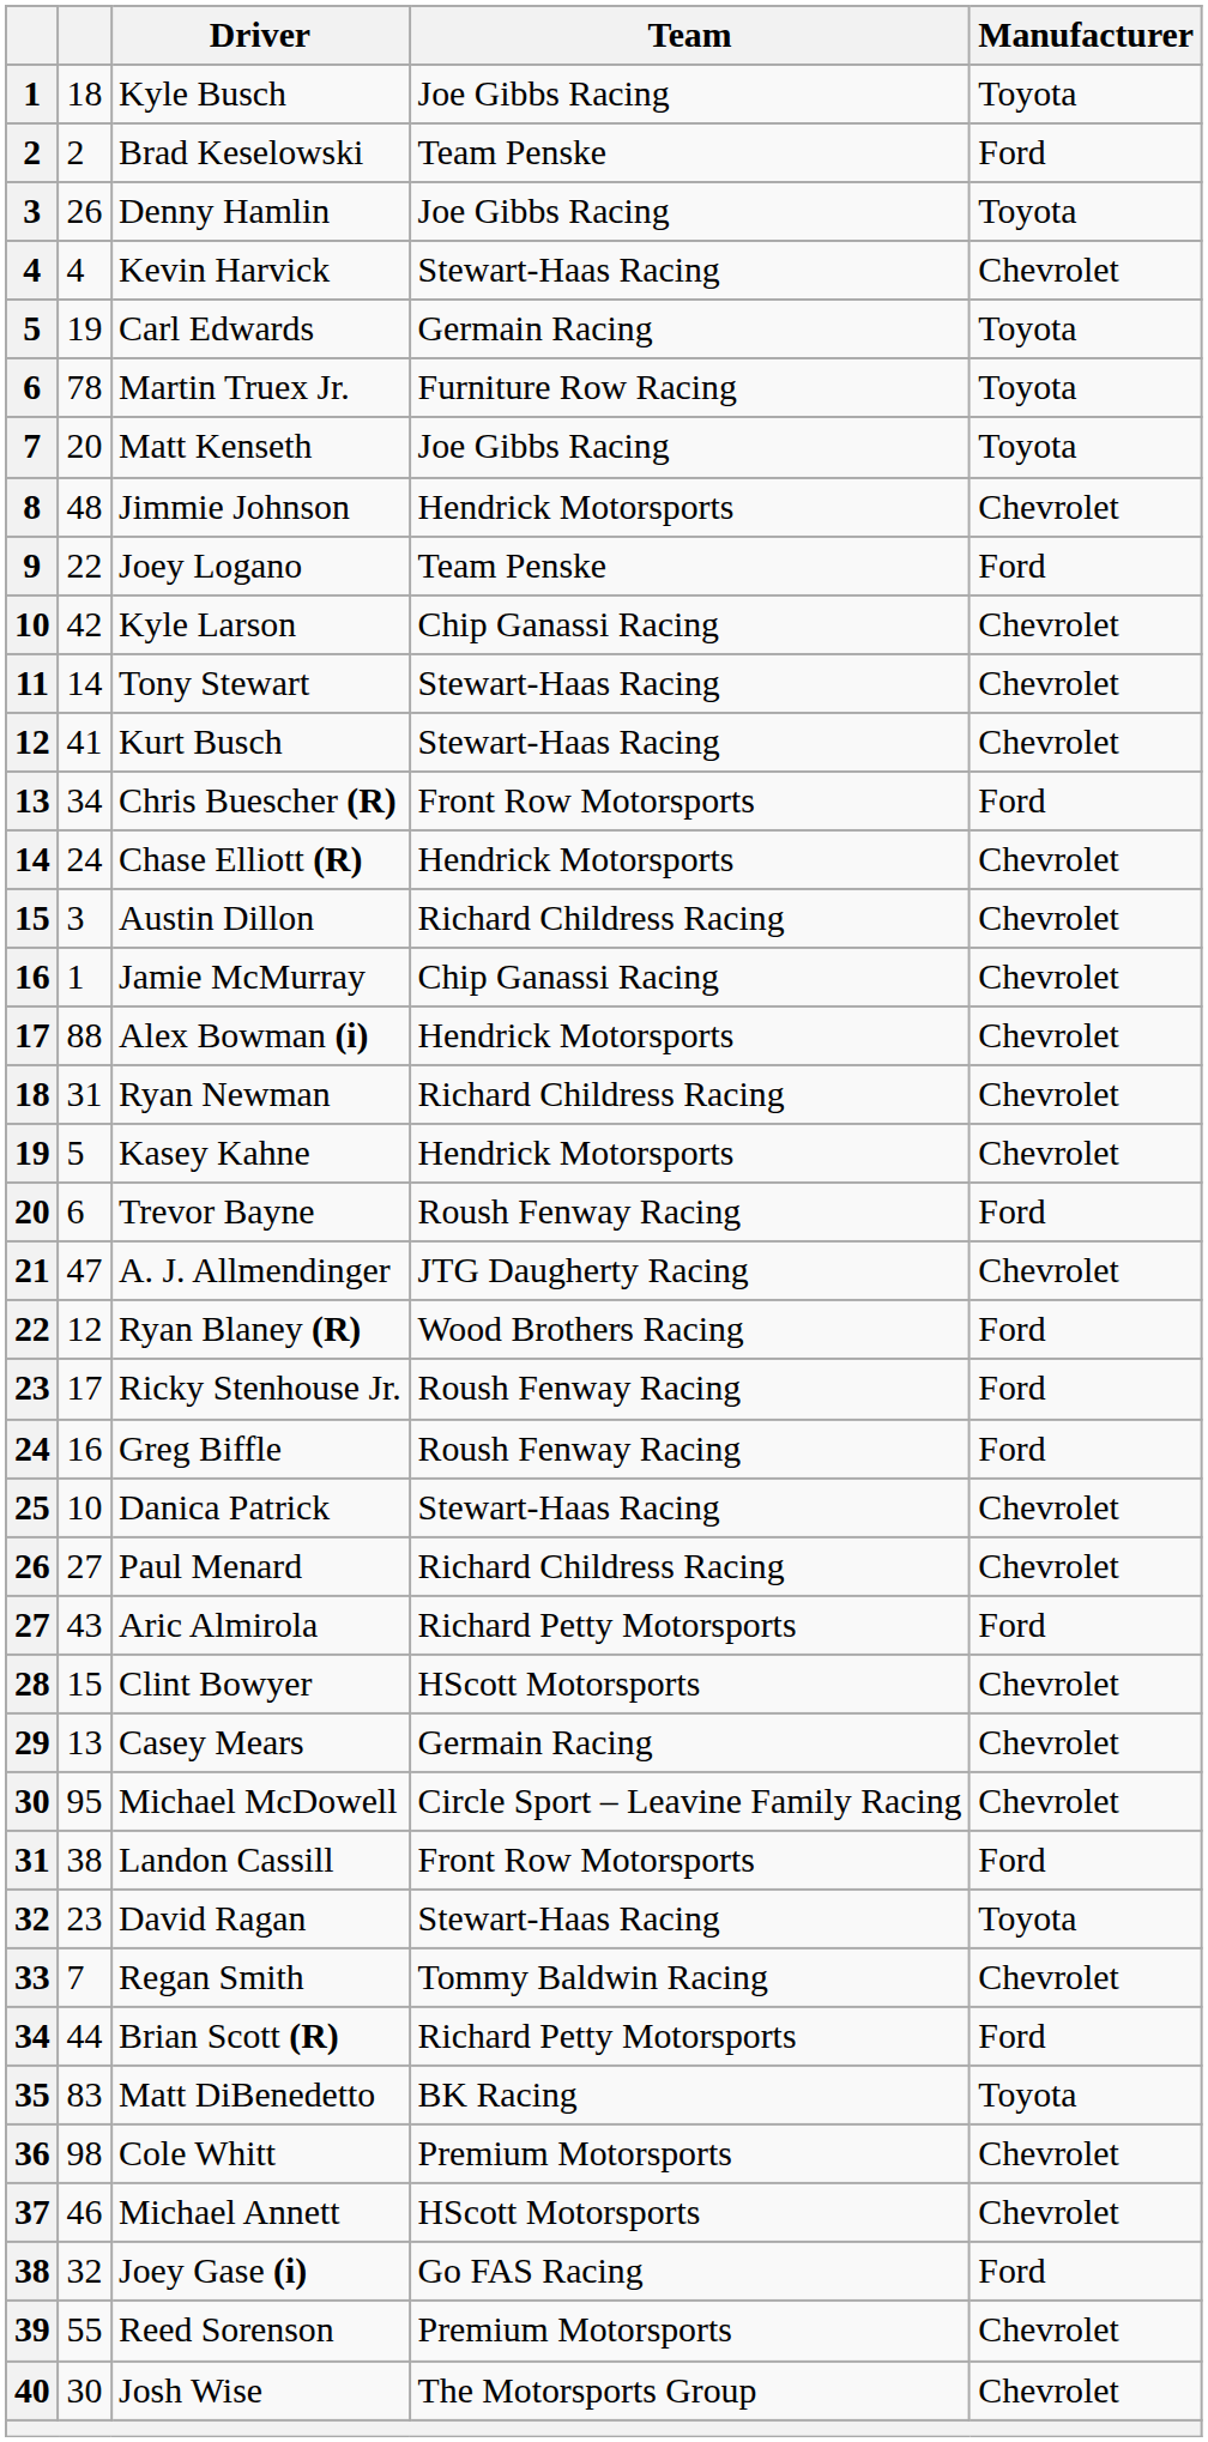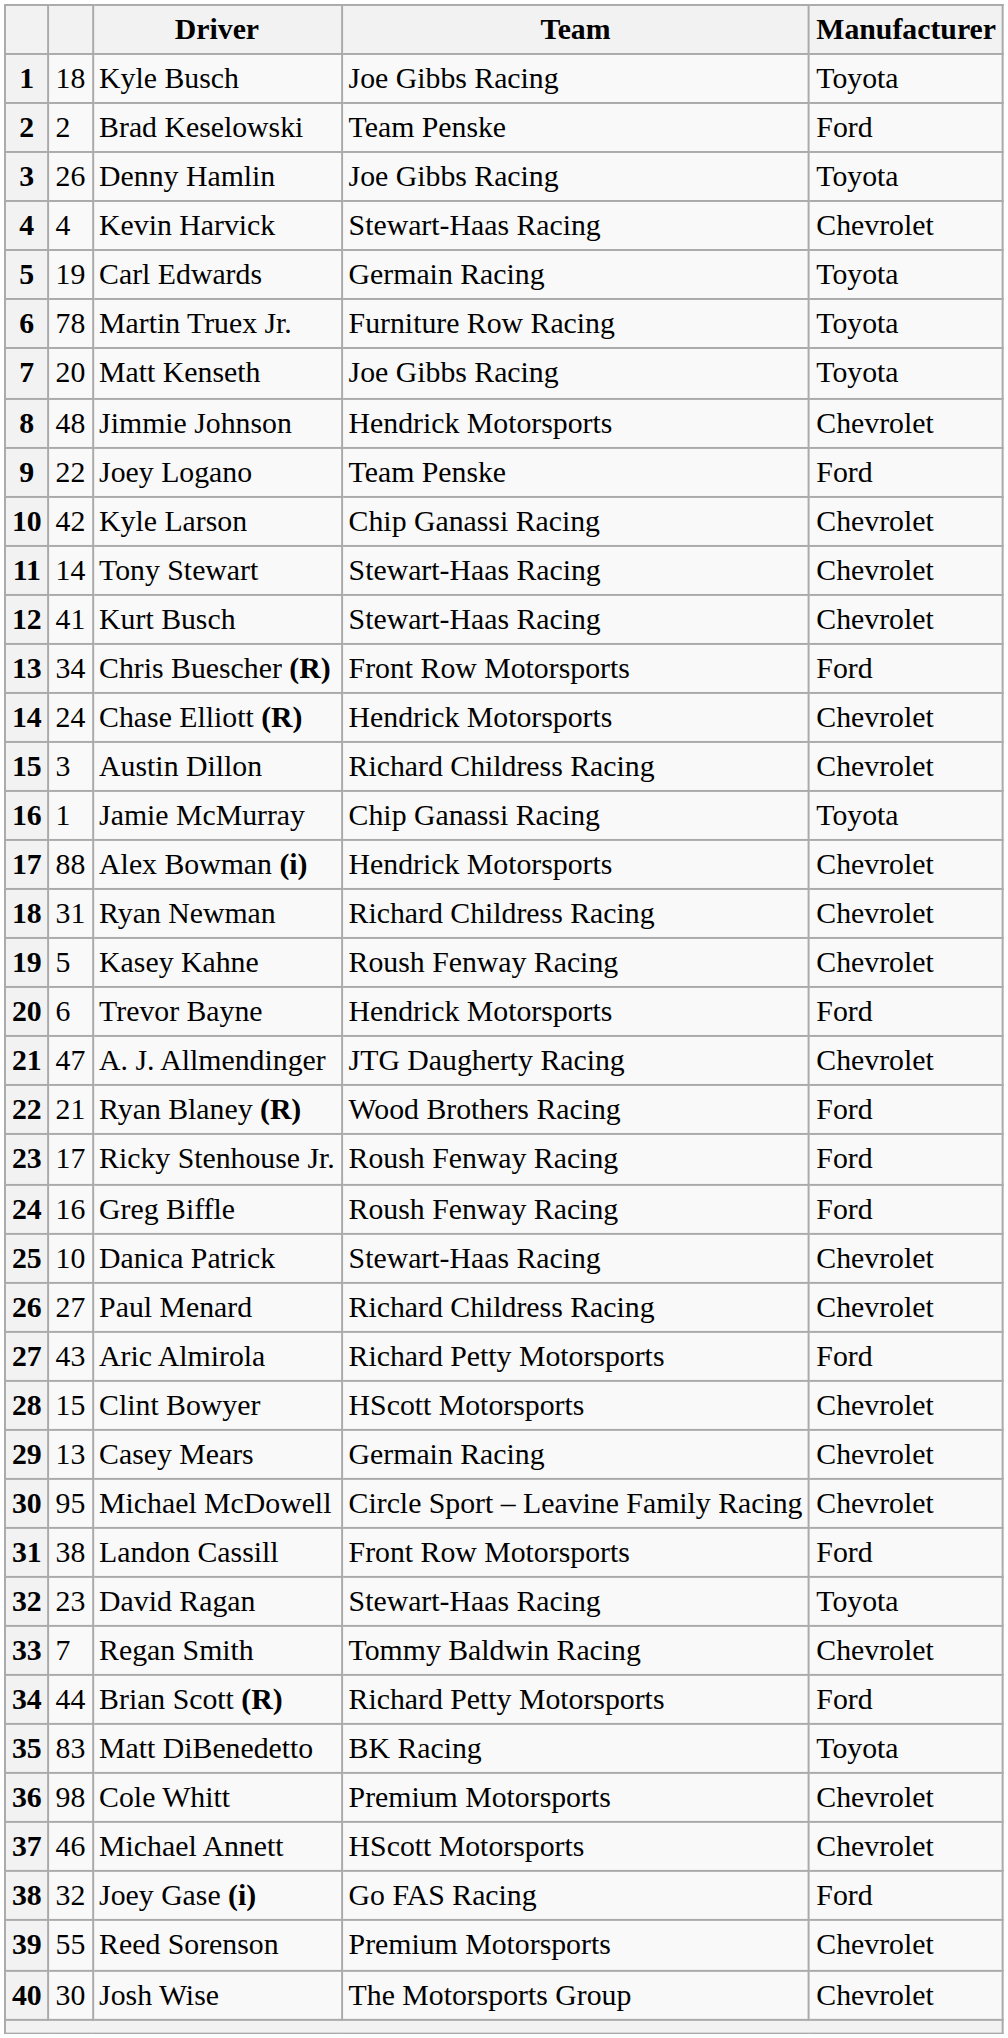 <table class="wikitable" style="font-size:95%">
 <tr>
 <th scope="col"></th>
 <th scope="col"></th>
 <th scope="col">Driver</th>
 <th scope="col">Team</th>
 <th scope="col">Manufacturer</th>
 </tr>
 <tr>
 <th scope="row">1</th>
 <td>18</td>
 <td>Kyle Busch</td>
 <td>Joe Gibbs Racing</td>
 <td>Toyota</td>
 </tr>
 <tr>
 <th scope="row">2</th>
 <td>2</td>
 <td>Brad Keselowski</td>
 <td>Team Penske</td>
 <td>Ford</td>
 </tr>
 <tr>
 <th scope="row">3</th>
 <td>26</td>
 <td>Denny Hamlin</td>
 <td>Joe Gibbs Racing</td>
 <td>Toyota</td>
 </tr>
 <tr>
 <th scope="row">4</th>
 <td>4</td>
 <td>Kevin Harvick</td>
 <td>Stewart-Haas Racing</td>
 <td>Chevrolet</td>
 </tr>
 <tr>
 <th scope="row">5</th>
 <td>19</td>
 <td>Carl Edwards</td>
 <td>Germain Racing</td>
 <td>Toyota</td>
 </tr>
 <tr>
 <th scope="row">6</th>
 <td>78</td>
 <td>Martin Truex Jr.</td>
 <td>Furniture Row Racing</td>
 <td>Toyota</td>
 </tr>
 <tr>
 <th scope="row">7</th>
 <td>20</td>
 <td>Matt Kenseth</td>
 <td>Joe Gibbs Racing</td>
 <td>Toyota</td>
 </tr>
 <tr>
 <th scope="row">8</th>
 <td>48</td>
 <td>Jimmie Johnson</td>
 <td>Hendrick Motorsports</td>
 <td>Chevrolet</td>
 </tr>
 <tr>
 <th scope="row">9</th>
 <td>22</td>
 <td>Joey Logano</td>
 <td>Team Penske</td>
 <td>Ford</td>
 </tr>
 <tr>
 <th scope="row">10</th>
 <td>42</td>
 <td>Kyle Larson</td>
 <td>Chip Ganassi Racing</td>
 <td>Chevrolet</td>
 </tr>
 <tr>
 <th scope="row">11</th>
 <td>14</td>
 <td>Tony Stewart</td>
 <td>Stewart-Haas Racing</td>
 <td>Chevrolet</td>
 </tr>
 <tr>
 <th scope="row">12</th>
 <td>41</td>
 <td>Kurt Busch</td>
 <td>Stewart-Haas Racing</td>
 <td>Chevrolet</td>
 </tr>
 <tr>
 <th scope="row">13</th>
 <td>34</td>
 <td>Chris Buescher <strong>(R)</strong></td>
 <td>Front Row Motorsports</td>
 <td>Ford</td>
 </tr>
 <tr>
 <th scope="row">14</th>
 <td>24</td>
 <td>Chase Elliott <strong>(R)</strong></td>
 <td>Hendrick Motorsports</td>
 <td>Chevrolet</td>
 </tr>
 <tr>
 <th scope="row">15</th>
 <td>3</td>
 <td>Austin Dillon</td>
 <td>Richard Childress Racing</td>
 <td>Chevrolet</td>
 </tr>
 <tr>
 <th scope="row">16</th>
 <td>1</td>
 <td>Jamie McMurray</td>
 <td>Chip Ganassi Racing</td>
-<td>Chevrolet</td>
+<td>Toyota</td>
 </tr>
 <tr>
 <th scope="row">17</th>
 <td>88</td>
 <td>Alex Bowman <strong>(i)</strong></td>
 <td>Hendrick Motorsports</td>
 <td>Chevrolet</td>
 </tr>
 <tr>
 <th scope="row">18</th>
 <td>31</td>
 <td>Ryan Newman</td>
 <td>Richard Childress Racing</td>
 <td>Chevrolet</td>
 </tr>
 <tr>
 <th scope="row">19</th>
 <td>5</td>
 <td>Kasey Kahne</td>
-<td>Hendrick Motorsports</td>
+<td>Roush Fenway Racing</td>
 <td>Chevrolet</td>
 </tr>
 <tr>
 <th scope="row">20</th>
 <td>6</td>
 <td>Trevor Bayne</td>
-<td>Roush Fenway Racing</td>
+<td>Hendrick Motorsports</td>
 <td>Ford</td>
 </tr>
 <tr>
 <th scope="row">21</th>
 <td>47</td>
 <td>A. J. Allmendinger</td>
 <td>JTG Daugherty Racing</td>
 <td>Chevrolet</td>
 </tr>
 <tr>
 <th scope="row">22</th>
-<td>12</td>
+<td>21</td>
 <td>Ryan Blaney <strong>(R)</strong></td>
 <td>Wood Brothers Racing</td>
 <td>Ford</td>
 </tr>
 <tr>
 <th scope="row">23</th>
 <td>17</td>
 <td>Ricky Stenhouse Jr.</td>
 <td>Roush Fenway Racing</td>
 <td>Ford</td>
 </tr>
 <tr>
 <th scope="row">24</th>
 <td>16</td>
 <td>Greg Biffle</td>
 <td>Roush Fenway Racing</td>
 <td>Ford</td>
 </tr>
 <tr>
 <th scope="row">25</th>
 <td>10</td>
 <td>Danica Patrick</td>
 <td>Stewart-Haas Racing</td>
 <td>Chevrolet</td>
 </tr>
 <tr>
 <th scope="row">26</th>
 <td>27</td>
 <td>Paul Menard</td>
 <td>Richard Childress Racing</td>
 <td>Chevrolet</td>
 </tr>
 <tr>
 <th scope="row">27</th>
 <td>43</td>
 <td>Aric Almirola</td>
 <td>Richard Petty Motorsports</td>
 <td>Ford</td>
 </tr>
 <tr>
 <th scope="row">28</th>
 <td>15</td>
 <td>Clint Bowyer</td>
 <td>HScott Motorsports</td>
 <td>Chevrolet</td>
 </tr>
 <tr>
 <th scope="row">29</th>
 <td>13</td>
 <td>Casey Mears</td>
 <td>Germain Racing</td>
 <td>Chevrolet</td>
 </tr>
 <tr>
 <th scope="row">30</th>
 <td>95</td>
 <td>Michael McDowell</td>
 <td>Circle Sport – Leavine Family Racing</td>
 <td>Chevrolet</td>
 </tr>
 <tr>
 <th scope="row">31</th>
 <td>38</td>
 <td>Landon Cassill</td>
 <td>Front Row Motorsports</td>
 <td>Ford</td>
 </tr>
 <tr>
 <th scope="row">32</th>
 <td>23</td>
 <td>David Ragan</td>
 <td>Stewart-Haas Racing</td>
 <td>Toyota</td>
 </tr>
 <tr>
 <th scope="row">33</th>
 <td>7</td>
 <td>Regan Smith</td>
 <td>Tommy Baldwin Racing</td>
 <td>Chevrolet</td>
 </tr>
 <tr>
 <th scope="row">34</th>
 <td>44</td>
 <td>Brian Scott <strong>(R)</strong></td>
 <td>Richard Petty Motorsports</td>
 <td>Ford</td>
 </tr>
 <tr>
 <th scope="row">35</th>
 <td>83</td>
 <td>Matt DiBenedetto</td>
 <td>BK Racing</td>
 <td>Toyota</td>
 </tr>
 <tr>
 <th scope="row">36</th>
 <td>98</td>
 <td>Cole Whitt</td>
 <td>Premium Motorsports</td>
 <td>Chevrolet</td>
 </tr>
 <tr>
 <th scope="row">37</th>
 <td>46</td>
 <td>Michael Annett</td>
 <td>HScott Motorsports</td>
 <td>Chevrolet</td>
 </tr>
 <tr>
 <th scope="row">38</th>
 <td>32</td>
 <td>Joey Gase <strong>(i)</strong></td>
 <td>Go FAS Racing</td>
 <td>Ford</td>
 </tr>
 <tr>
 <th scope="row">39</th>
 <td>55</td>
 <td>Reed Sorenson</td>
 <td>Premium Motorsports</td>
 <td>Chevrolet</td>
 </tr>
 <tr>
 <th scope="row">40</th>
 <td>30</td>
 <td>Josh Wise</td>
 <td>The Motorsports Group</td>
 <td>Chevrolet</td>
 </tr>
 <tr class="sortbottom">
 <th colspan="5"></th>
 </tr>
 </table>
